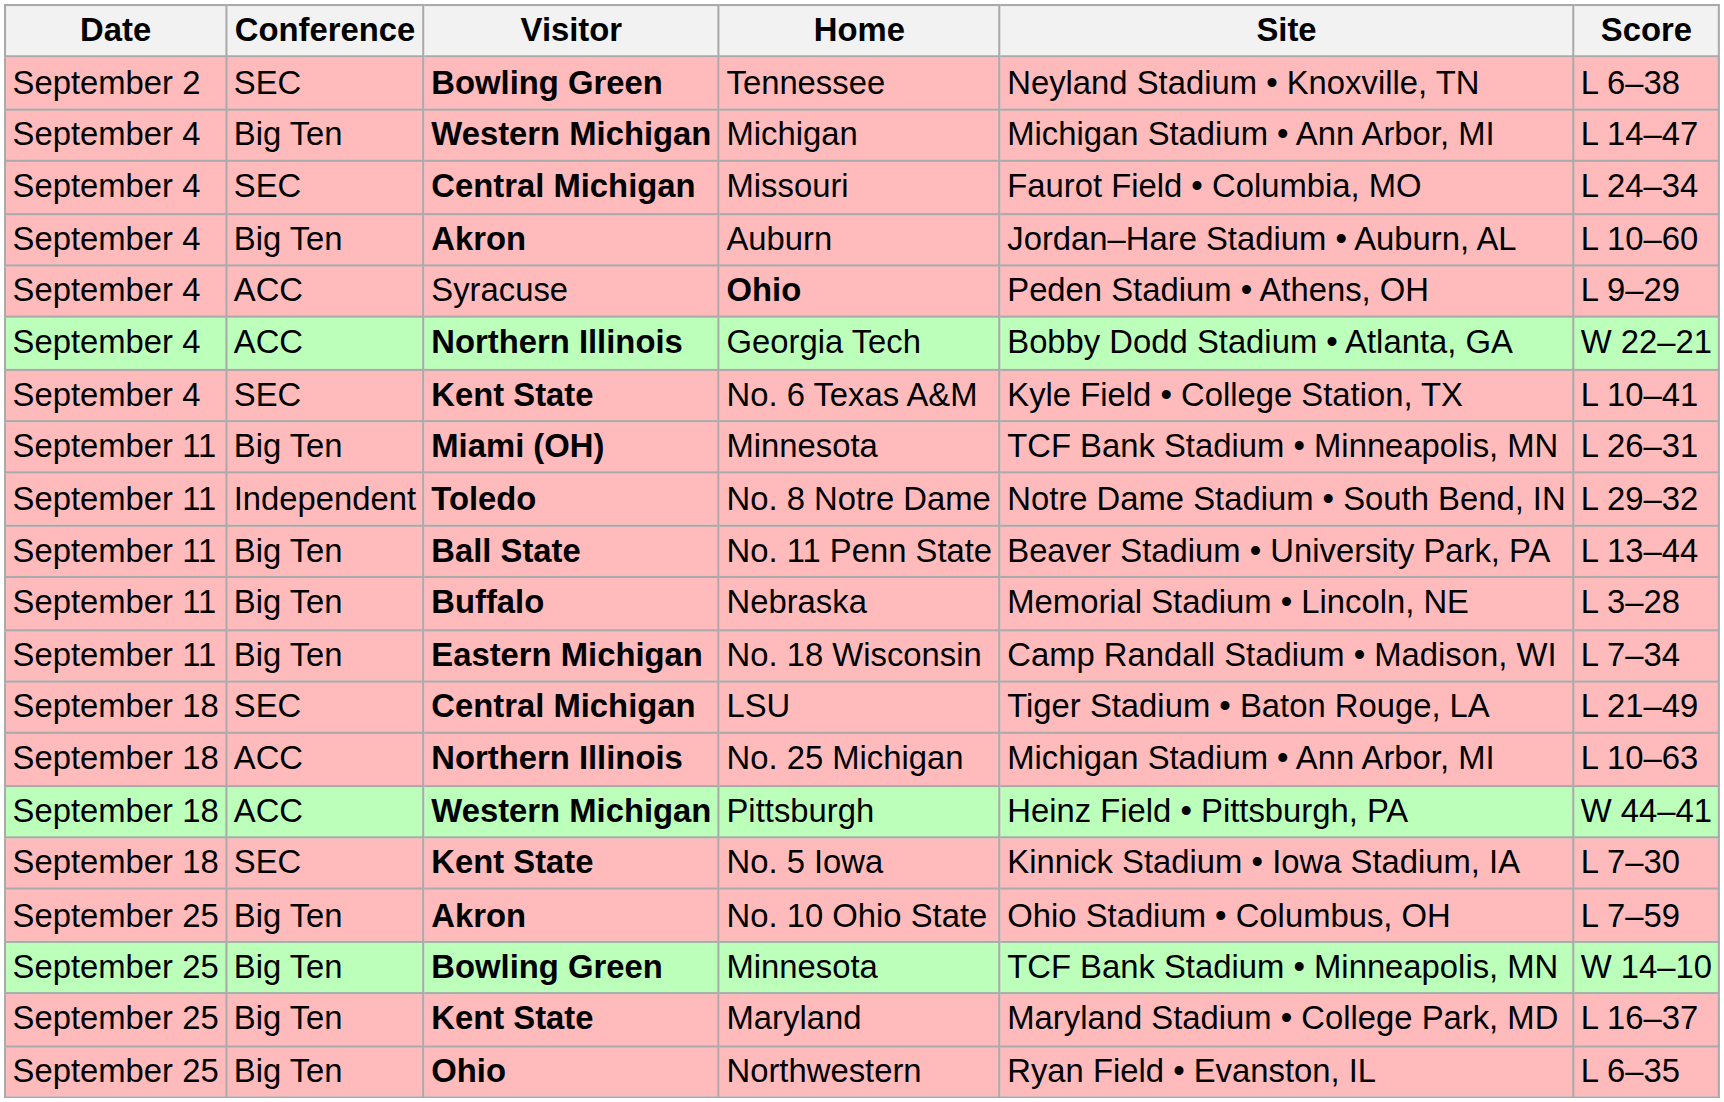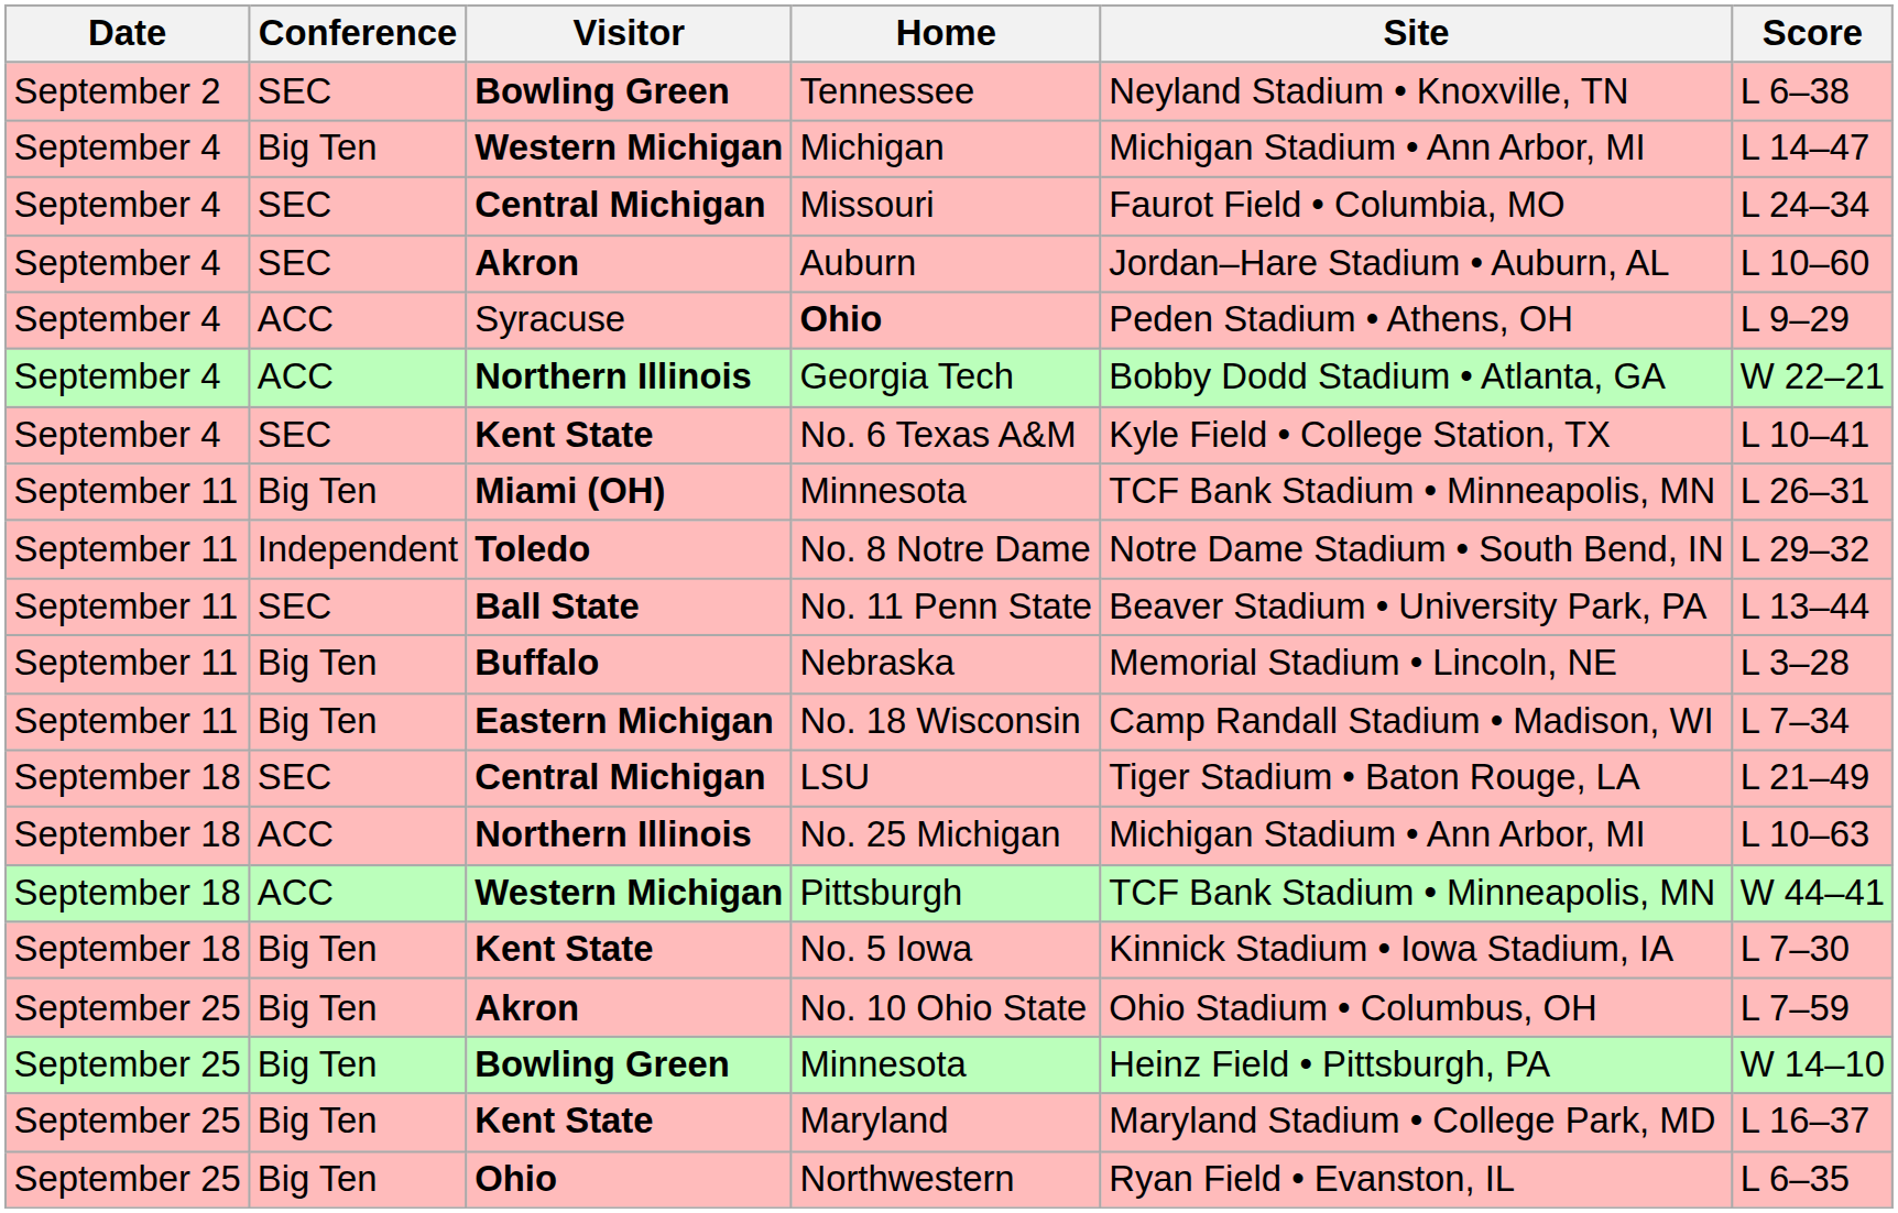 <table class="wikitable">
 <tr>
 <th>Date</th>
 <th>Conference</th>
 <th>Visitor</th>
 <th>Home</th>
 <th>Site</th>
 <th>Score</th>
 </tr>
 <tr style="background:#fbb;">
 <td>September 2</td>
 <td>SEC</td>
 <td><strong>Bowling Green</strong></td>
 <td>Tennessee</td>
 <td>Neyland Stadium • Knoxville, TN</td>
 <td>L 6–38</td>
 </tr>
 <tr style="background:#fbb;">
 <td>September 4</td>
 <td>Big Ten</td>
 <td><strong>Western Michigan</strong></td>
 <td>Michigan</td>
 <td>Michigan Stadium • Ann Arbor, MI</td>
 <td>L 14–47</td>
 </tr>
 <tr style="background:#fbb;">
 <td>September 4</td>
 <td>SEC</td>
 <td><strong>Central Michigan</strong></td>
 <td>Missouri</td>
 <td>Faurot Field • Columbia, MO</td>
 <td>L 24–34</td>
 </tr>
 <tr style="background:#fbb;">
 <td>September 4</td>
-<td>Big Ten</td>
+<td>SEC</td>
 <td><strong>Akron</strong></td>
 <td>Auburn</td>
 <td>Jordan–Hare Stadium • Auburn, AL</td>
 <td>L 10–60</td>
 </tr>
 <tr style="background:#fbb;">
 <td>September 4</td>
 <td>ACC</td>
 <td>Syracuse</td>
 <td><strong>Ohio</strong></td>
 <td>Peden Stadium • Athens, OH</td>
 <td>L 9–29</td>
 </tr>
 <tr style="background:#bfb;">
 <td>September 4</td>
 <td>ACC</td>
 <td><strong>Northern Illinois</strong></td>
 <td>Georgia Tech</td>
 <td>Bobby Dodd Stadium • Atlanta, GA</td>
 <td>W 22–21</td>
 </tr>
 <tr style="background:#fbb;">
 <td>September 4</td>
 <td>SEC</td>
 <td><strong>Kent State</strong></td>
 <td>No. 6 Texas A&M</td>
 <td>Kyle Field • College Station, TX</td>
 <td>L 10–41</td>
 </tr>
 <tr style="background:#fbb;">
 <td>September 11</td>
 <td>Big Ten</td>
 <td><strong>Miami (OH)</strong></td>
 <td>Minnesota</td>
 <td>TCF Bank Stadium • Minneapolis, MN</td>
 <td>L 26–31</td>
 </tr>
 <tr style="background:#fbb;">
 <td>September 11</td>
 <td>Independent</td>
 <td><strong>Toledo</strong></td>
 <td>No. 8 Notre Dame</td>
 <td>Notre Dame Stadium • South Bend, IN</td>
 <td>L 29–32</td>
 </tr>
 <tr style="background:#fbb;">
 <td>September 11</td>
-<td>Big Ten</td>
+<td>SEC</td>
 <td><strong>Ball State</strong></td>
 <td>No. 11 Penn State</td>
 <td>Beaver Stadium • University Park, PA</td>
 <td>L 13–44</td>
 </tr>
 <tr style="background:#fbb;">
 <td>September 11</td>
 <td>Big Ten</td>
 <td><strong>Buffalo</strong></td>
 <td>Nebraska</td>
 <td>Memorial Stadium • Lincoln, NE</td>
 <td>L 3–28</td>
 </tr>
 <tr style="background:#fbb;">
 <td>September 11</td>
 <td>Big Ten</td>
 <td><strong>Eastern Michigan</strong></td>
 <td>No. 18 Wisconsin</td>
 <td>Camp Randall Stadium • Madison, WI</td>
 <td>L 7–34</td>
 </tr>
 <tr style="background:#fbb;">
 <td>September 18</td>
 <td>SEC</td>
 <td><strong>Central Michigan</strong></td>
 <td>LSU</td>
 <td>Tiger Stadium • Baton Rouge, LA</td>
 <td>L 21–49</td>
 </tr>
 <tr style="background:#fbb;">
 <td>September 18</td>
 <td>ACC</td>
 <td><strong>Northern Illinois</strong></td>
 <td>No. 25 Michigan</td>
 <td>Michigan Stadium • Ann Arbor, MI</td>
 <td>L 10–63</td>
 </tr>
 <tr style="background:#bfb;">
 <td>September 18</td>
 <td>ACC</td>
 <td><strong>Western Michigan</strong></td>
 <td>Pittsburgh</td>
-<td>Heinz Field • Pittsburgh, PA</td>
+<td>TCF Bank Stadium • Minneapolis, MN</td>
 <td>W 44–41</td>
 </tr>
 <tr style="background:#fbb;">
 <td>September 18</td>
-<td>SEC</td>
+<td>Big Ten</td>
 <td><strong>Kent State</strong></td>
 <td>No. 5 Iowa</td>
 <td>Kinnick Stadium • Iowa Stadium, IA</td>
 <td>L 7–30</td>
 </tr>
 <tr style="background:#fbb;">
 <td>September 25</td>
 <td>Big Ten</td>
 <td><strong>Akron</strong></td>
 <td>No. 10 Ohio State</td>
 <td>Ohio Stadium • Columbus, OH</td>
 <td>L 7–59</td>
 </tr>
 <tr style="background:#bfb;">
 <td>September 25</td>
 <td>Big Ten</td>
 <td><strong>Bowling Green</strong></td>
 <td>Minnesota</td>
-<td>TCF Bank Stadium • Minneapolis, MN</td>
+<td>Heinz Field • Pittsburgh, PA</td>
 <td>W 14–10</td>
 </tr>
 <tr style="background:#fbb;">
 <td>September 25</td>
 <td>Big Ten</td>
 <td><strong>Kent State</strong></td>
 <td>Maryland</td>
 <td>Maryland Stadium • College Park, MD</td>
 <td>L 16–37</td>
 </tr>
 <tr style="background:#fbb;">
 <td>September 25</td>
 <td>Big Ten</td>
 <td><strong>Ohio</strong></td>
 <td>Northwestern</td>
 <td>Ryan Field • Evanston, IL</td>
 <td>L 6–35</td>
 </tr>
 <tr>
 </tr>
 </table>
